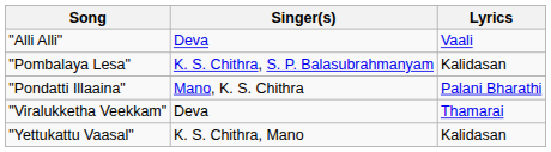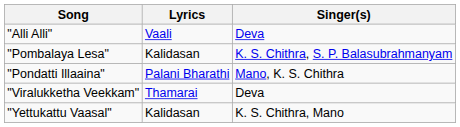 <table class="wikitable" style="font-size:95%;">
 <tr>
 <th>Song</th>
+<th>Lyrics</th>
 <th>Singer(s)</th>
-<th>Lyrics</th>
 </tr>
 <tr>
 <td>"Alli Alli"</td>
+<td><a href='#'>Vaali</a></td>
 <td><a href='#'>Deva</a></td>
-<td><a href='#'>Vaali</a></td>
 </tr>
 <tr>
 <td>"Pombalaya Lesa"</td>
+<td>Kalidasan</td>
 <td><a href='#'>K. S. Chithra</a>, <a href='#'>S. P. Balasubrahmanyam</a></td>
-<td>Kalidasan</td>
 </tr>
 <tr>
 <td>"Pondatti Illaaina"</td>
+<td><a href='#'>Palani Bharathi</a></td>
 <td><a href='#'>Mano</a>, K. S. Chithra</td>
-<td><a href='#'>Palani Bharathi</a></td>
 </tr>
 <tr>
 <td>"Viralukketha Veekkam"</td>
+<td><a href='#'>Thamarai</a></td>
 <td>Deva</td>
-<td><a href='#'>Thamarai</a></td>
 </tr>
 <tr>
 <td>"Yettukattu Vaasal"</td>
+<td>Kalidasan</td>
 <td>K. S. Chithra, Mano</td>
-<td>Kalidasan</td>
 </tr>
 </table>
